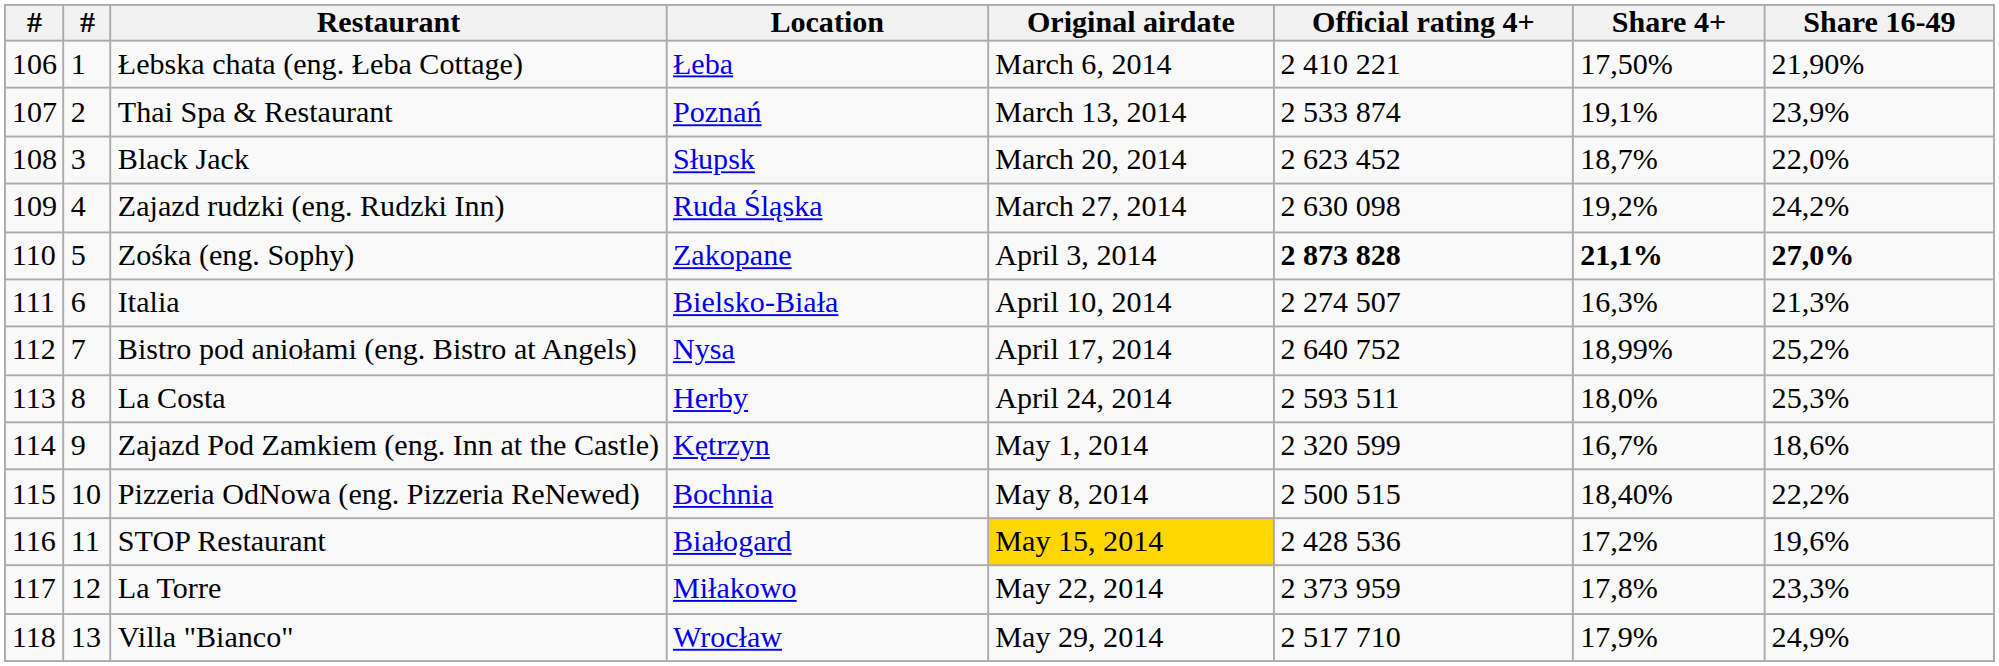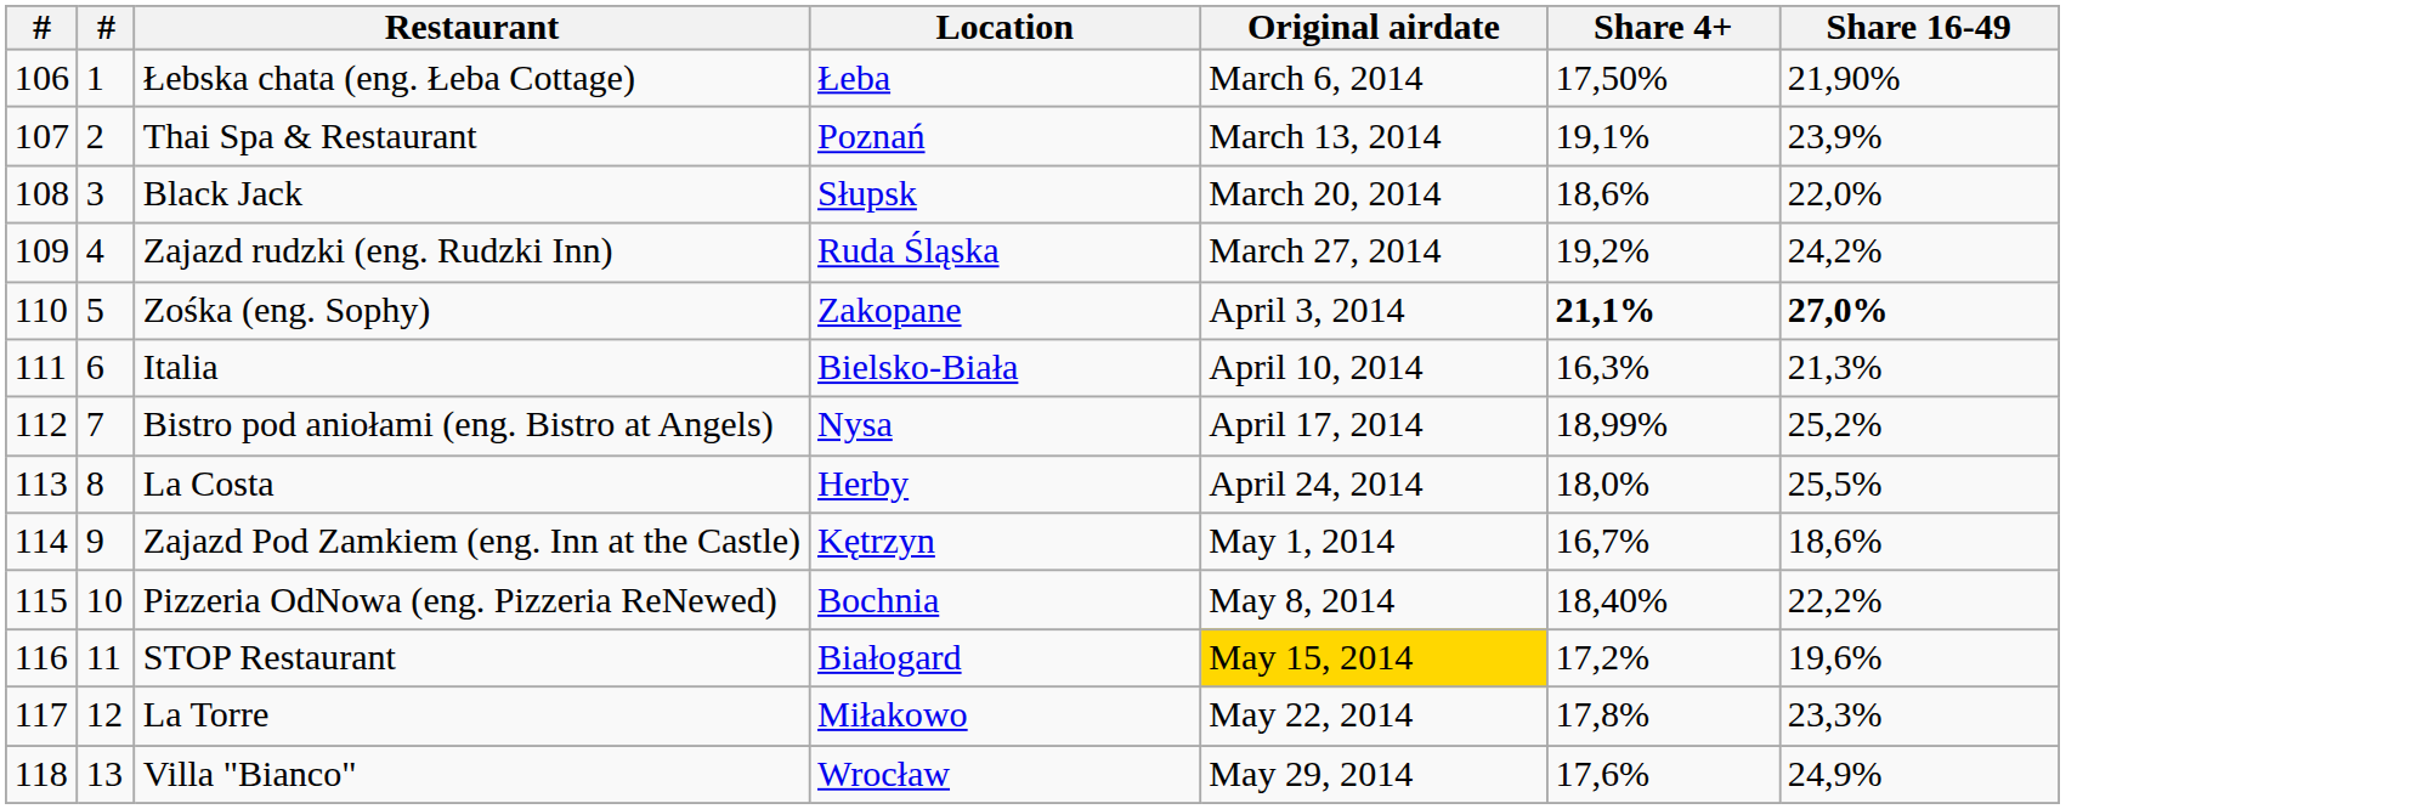 <table class=wikitable>
 <tr>
 <th style="padding: 0px 8px">#</th>
 <th style="padding: 0px 8px">#</th>
 <th style="padding: 0px 35px">Restaurant</th>
 <th style="padding: 0px 55px">Location</th>
 <th style="padding: 0px 20px">Original airdate</th>
-<th style="padding: 0px 20px">Official rating 4+</th>
 <th style="padding: 0px 20px">Share 4+</th>
 <th style="padding: 0px 20px">Share 16-49</th>
 </tr>
 <tr>
 <td>106</td>
 <td>1</td>
 <td>Łebska chata (eng. Łeba Cottage)</td>
 <td><a href='#'>Łeba</a></td>
 <td>March 6, 2014</td>
-<td>2 410 221</td>
 <td>17,50%</td>
 <td>21,90%</td>
 </tr>
 <tr>
 <td>107</td>
 <td>2</td>
 <td>Thai Spa & Restaurant </td>
 <td><a href='#'>Poznań</a></td>
 <td>March 13, 2014</td>
-<td>2 533 874</td>
 <td>19,1%</td>
 <td>23,9%</td>
 </tr>
 <tr>
 <td>108</td>
 <td>3</td>
 <td>Black Jack </td>
 <td><a href='#'>Słupsk</a></td>
 <td>March 20, 2014</td>
-<td>2 623 452</td>
-<td>18,7%</td>
+<td>18,6%</td>
 <td>22,0%</td>
 </tr>
 <tr>
 <td>109</td>
 <td>4</td>
 <td>Zajazd rudzki (eng. Rudzki Inn) </td>
 <td><a href='#'>Ruda Śląska</a></td>
 <td>March 27, 2014</td>
-<td>2 630 098</td>
 <td>19,2%</td>
 <td>24,2%</td>
 </tr>
 <tr>
 <td>110</td>
 <td>5</td>
 <td>Zośka (eng. Sophy)</td>
 <td><a href='#'>Zakopane</a></td>
 <td>April 3, 2014</td>
-<td><strong>2 873 828</strong></td>
 <td><strong>21,1%</strong></td>
 <td><strong>27,0%</strong></td>
 </tr>
 <tr>
 <td>111</td>
 <td>6</td>
 <td>Italia </td>
 <td><a href='#'>Bielsko-Biała</a></td>
 <td>April 10, 2014</td>
-<td>2 274 507</td>
 <td>16,3%</td>
 <td>21,3%</td>
 </tr>
 <tr>
 <td>112</td>
 <td>7</td>
 <td>Bistro pod aniołami (eng. Bistro at Angels) </td>
 <td><a href='#'>Nysa</a></td>
 <td>April 17, 2014</td>
-<td>2 640 752</td>
 <td>18,99%</td>
 <td>25,2%</td>
 </tr>
 <tr>
 <td>113</td>
 <td>8</td>
 <td>La Costa </td>
 <td><a href='#'>Herby</a></td>
 <td>April 24, 2014</td>
-<td>2 593 511</td>
 <td>18,0%</td>
-<td>25,3%</td>
+<td>25,5%</td>
 </tr>
 <tr>
 <td>114</td>
 <td>9</td>
 <td>Zajazd Pod Zamkiem (eng. Inn at the Castle)</td>
 <td><a href='#'>Kętrzyn</a></td>
 <td>May 1, 2014</td>
-<td>2 320 599</td>
 <td>16,7%</td>
 <td>18,6%</td>
 </tr>
 <tr>
 <td>115</td>
 <td>10</td>
 <td>Pizzeria OdNowa (eng. Pizzeria ReNewed) </td>
 <td><a href='#'>Bochnia</a></td>
 <td>May 8, 2014</td>
-<td>2 500 515</td>
 <td>18,40%</td>
 <td>22,2%</td>
 </tr>
 <tr>
 <td>116</td>
 <td>11</td>
 <td>STOP Restaurant </td>
 <td><a href='#'>Białogard</a></td>
 <td style="background: gold;">May 15, 2014</td>
-<td>2 428 536</td>
 <td>17,2%</td>
 <td>19,6%</td>
 </tr>
 <tr>
 <td>117</td>
 <td>12</td>
 <td>La Torre </td>
 <td><a href='#'>Miłakowo</a></td>
 <td>May 22, 2014</td>
-<td>2 373 959</td>
 <td>17,8%</td>
 <td>23,3%</td>
 </tr>
 <tr>
 <td>118</td>
 <td>13</td>
 <td>Villa "Bianco" </td>
 <td><a href='#'>Wrocław</a></td>
 <td>May 29, 2014</td>
-<td>2 517 710</td>
-<td>17,9%</td>
+<td>17,6%</td>
 <td>24,9%</td>
 </tr>
 </table>
